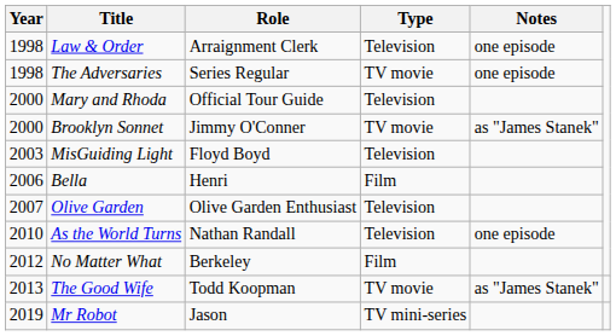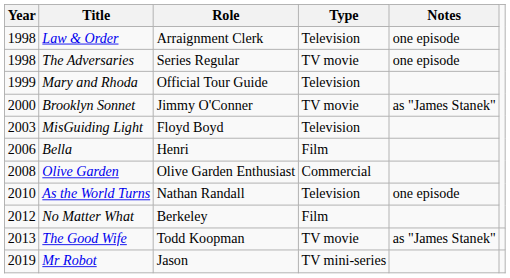 <table class="wikitable sortable">
 <tr>
 <th>Year</th>
 <th>Title</th>
 <th>Role</th>
 <th>Type</th>
 <th>Notes</th>
 </tr>
 <tr>
 <td>1998</td>
 <td><em><a href='#'>Law & Order</a></em></td>
 <td>Arraignment Clerk</td>
 <td>Television</td>
 <td>one episode</td>
 </tr>
 <tr>
 <td>1998</td>
 <td><em>The Adversaries</em></td>
 <td>Series Regular</td>
 <td>TV movie</td>
 <td>one episode</td>
 </tr>
 <tr>
-<td>2000</td>
+<td>1999</td>
 <td><em>Mary and Rhoda</em></td>
 <td>Official Tour Guide</td>
 <td>Television</td>
 <td></td>
 </tr>
 <tr>
 <td>2000</td>
 <td><em>Brooklyn Sonnet</em></td>
 <td>Jimmy O'Conner</td>
 <td>TV movie</td>
 <td>as "James Stanek"</td>
 </tr>
 <tr>
 <td>2003</td>
 <td><em>MisGuiding Light</em></td>
 <td>Floyd Boyd</td>
 <td>Television</td>
 <td></td>
 </tr>
 <tr>
 <td>2006</td>
 <td><em>Bella</em></td>
 <td>Henri</td>
 <td>Film</td>
 <td></td>
 </tr>
 <tr>
-<td>2007</td>
+<td>2008</td>
 <td><em><a href='#'>Olive Garden</a></em></td>
 <td>Olive Garden Enthusiast</td>
-<td>Television</td>
+<td>Commercial</td>
 <td></td>
 </tr>
 <tr>
 <td>2010</td>
 <td><em><a href='#'>As the World Turns</a></em></td>
 <td>Nathan Randall</td>
 <td>Television</td>
 <td>one episode</td>
 </tr>
 <tr>
 <td>2012</td>
 <td><em>No Matter What</em></td>
 <td>Berkeley</td>
 <td>Film</td>
 <td></td>
 </tr>
 <tr>
 <td>2013</td>
 <td><em><a href='#'>The Good Wife</a></em></td>
 <td>Todd Koopman</td>
 <td>TV movie</td>
 <td>as "James Stanek"</td>
 <td></td>
 </tr>
 <tr>
 <td>2019</td>
 <td><em><a href='#'>Mr Robot</a></em></td>
 <td>Jason</td>
 <td>TV mini-series</td>
 <td></td>
 </tr>
 </table>
